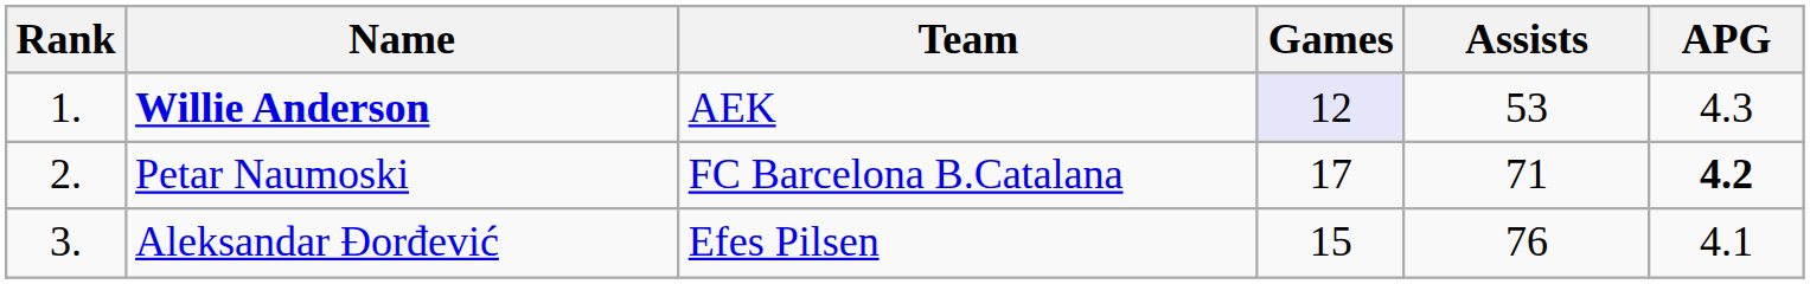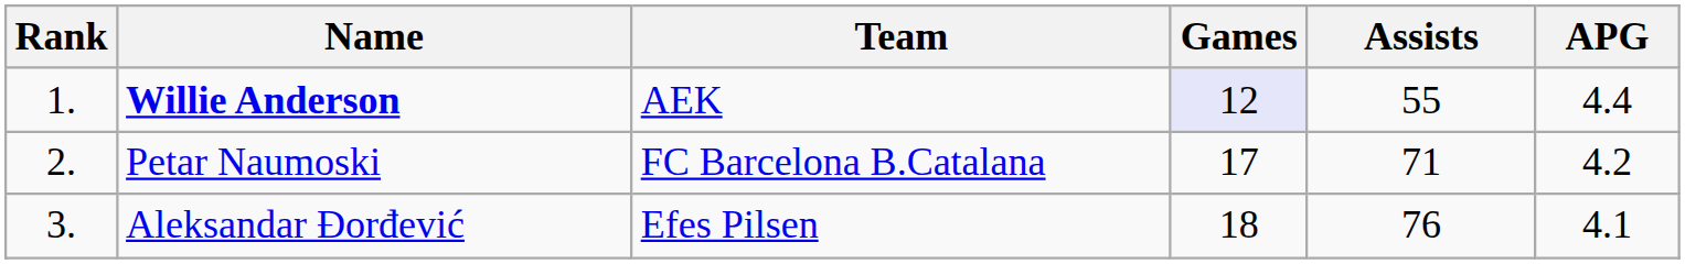 <table class="wikitable" style="text-align: center;">
 <tr>
 <th>Rank</th>
 <th width=200>Name</th>
 <th width=210>Team</th>
 <th>Games</th>
 <th width=85>Assists</th>
 <th width=50>APG</th>
 </tr>
 <tr>
 <td>1.</td>
 <td align="left"> <strong><a href='#'>Willie Anderson</a></strong></td>
 <td align="left"> <a href='#'>AEK</a></td>
 <td style="background: lavender;">12</td>
-<td>53</td>
-<td>4.3</td>
+<td>55</td>
+<td>4.4</td>
 </tr>
 <tr>
 <td>2.</td>
 <td align="left"> <a href='#'>Petar Naumoski</a></td>
 <td align="left"> <a href='#'>FC Barcelona B.Catalana</a></td>
 <td>17</td>
 <td>71</td>
-<td><strong>4.2</strong></td>
+<td>4.2</td>
 </tr>
 <tr>
 <td>3.</td>
 <td align="left"> <a href='#'>Aleksandar Đorđević</a></td>
 <td align="left"> <a href='#'>Efes Pilsen</a></td>
-<td>15</td>
+<td>18</td>
 <td>76</td>
 <td>4.1</td>
 </tr>
 </table>
